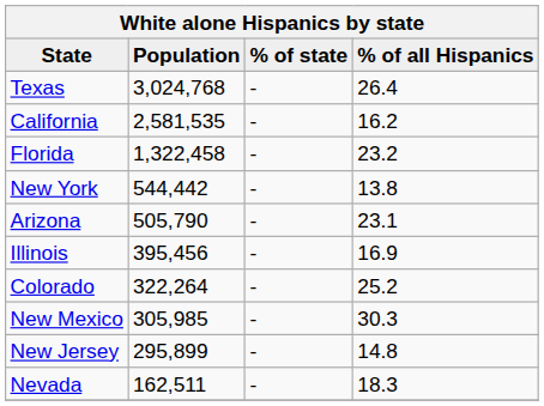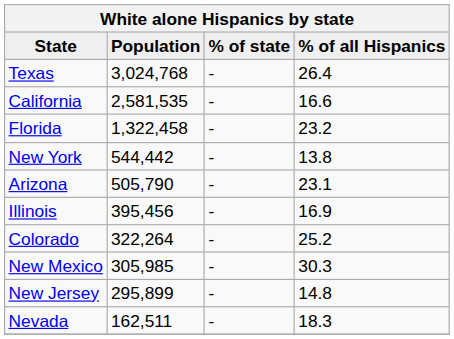 <table class="sort wikitable sortable" style="float:left; font-size:95%;">
 <tr>
 <th colspan=4>White alone Hispanics by state </th>
 </tr>
 <tr>
 <th style="background:#efefef;">State</th>
 <th style="background:#efefef;">Population</th>
 <th style="background:#efefef;">% of state</th>
 <th style="background:#efefef;">% of all Hispanics</th>
 </tr>
 <tr>
 <td><a href='#'>Texas</a></td>
 <td>3,024,768</td>
 <td>-</td>
 <td>26.4</td>
 </tr>
 <tr>
 <td><a href='#'>California</a></td>
 <td>2,581,535</td>
 <td>-</td>
-<td>16.2</td>
+<td>16.6</td>
 </tr>
 <tr>
 <td><a href='#'>Florida</a></td>
 <td>1,322,458</td>
 <td>-</td>
 <td>23.2</td>
 </tr>
 <tr>
 <td><a href='#'>New York</a></td>
 <td>544,442</td>
 <td>-</td>
 <td>13.8</td>
 </tr>
 <tr>
 <td><a href='#'>Arizona</a></td>
 <td>505,790</td>
 <td>-</td>
 <td>23.1</td>
 </tr>
 <tr>
 <td><a href='#'>Illinois</a></td>
 <td>395,456</td>
 <td>-</td>
 <td>16.9</td>
 </tr>
 <tr>
 <td><a href='#'>Colorado</a></td>
 <td>322,264</td>
 <td>-</td>
 <td>25.2</td>
 </tr>
 <tr>
 <td><a href='#'>New Mexico</a></td>
 <td>305,985</td>
 <td>-</td>
 <td>30.3</td>
 </tr>
 <tr>
 <td><a href='#'>New Jersey</a></td>
 <td>295,899</td>
 <td>-</td>
 <td>14.8</td>
 </tr>
 <tr>
 <td><a href='#'>Nevada</a></td>
 <td>162,511</td>
 <td>-</td>
 <td>18.3</td>
 </tr>
 <tr>
 </tr>
 </table>
